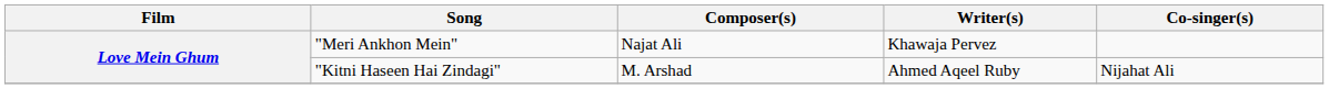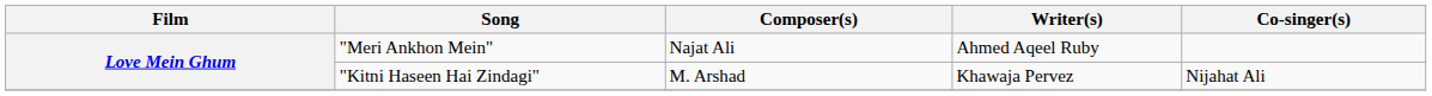 <table class="wikitable plainrowheaders" width="100%" textcolor:#000;">
 <tr>
 <th scope="col" width=23%><strong>Film</strong></th>
 <th scope="col" width=23%><strong>Song</strong></th>
 <th scope="col" width=20%><strong>Composer(s)</strong></th>
 <th scope="col" width=16%><strong>Writer(s)</strong></th>
 <th scope="col" width=17%><strong>Co-singer(s)</strong></th>
 </tr>
 <tr>
 <th scope="row" rowspan="2"><em><a href='#'>Love Mein Ghum</a></em></th>
 <td>"Meri Ankhon Mein"</td>
 <td>Najat Ali</td>
-<td>Khawaja Pervez</td>
+<td>Ahmed Aqeel Ruby</td>
 <td></td>
 </tr>
 <tr>
 <td>"Kitni Haseen Hai Zindagi"</td>
 <td>M. Arshad</td>
-<td>Ahmed Aqeel Ruby</td>
+<td>Khawaja Pervez</td>
 <td>Nijahat Ali</td>
 </tr>
 <tr>
 </tr>
 </table>
